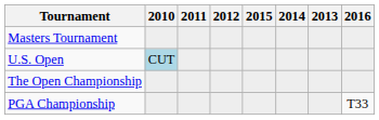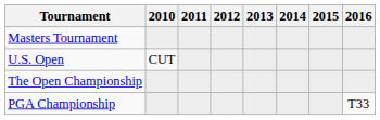 <table class="wikitable" style="font-size:95%;text-align:center;">
 <tr>
 <th>Tournament</th>
 <th>2010</th>
 <th>2011</th>
 <th>2012</th>
+<th>2013</th>
+<th>2014</th>
 <th>2015</th>
-<th>2014</th>
-<th>2013</th>
 <th>2016</th>
 </tr>
 <tr>
 <td align=left><a href='#'>Masters Tournament</a></td>
 <td style="background:#eeeeee;"></td>
 <td style="background:#eeeeee;"></td>
 <td style="background:#eeeeee;"></td>
 <td style="background:#eeeeee;"></td>
 <td style="background:#eeeeee;"></td>
 <td style="background:#eeeeee;"></td>
 <td style="background:#eeeeee;"></td>
 </tr>
 <tr>
 <td align=left><a href='#'>U.S. Open</a></td>
-<td style="background: lightblue;">CUT</td>
+<td>CUT</td>
 <td style="background:#eeeeee;"></td>
 <td style="background:#eeeeee;"></td>
 <td style="background:#eeeeee;"></td>
 <td style="background:#eeeeee;"></td>
 <td style="background:#eeeeee;"></td>
 <td style="background:#eeeeee;"></td>
 </tr>
 <tr>
 <td align=left><a href='#'>The Open Championship</a></td>
 <td style="background:#eeeeee;"></td>
 <td style="background:#eeeeee;"></td>
 <td style="background:#eeeeee;"></td>
 <td style="background:#eeeeee;"></td>
 <td style="background:#eeeeee;"></td>
 <td style="background:#eeeeee;"></td>
 <td style="background:#eeeeee;"></td>
 </tr>
 <tr>
 <td align=left><a href='#'>PGA Championship</a></td>
 <td style="background:#eeeeee;"></td>
 <td style="background:#eeeeee;"></td>
 <td style="background:#eeeeee;"></td>
 <td style="background:#eeeeee;"></td>
 <td style="background:#eeeeee;"></td>
 <td style="background:#eeeeee;"></td>
 <td>T33</td>
 </tr>
 </table>
